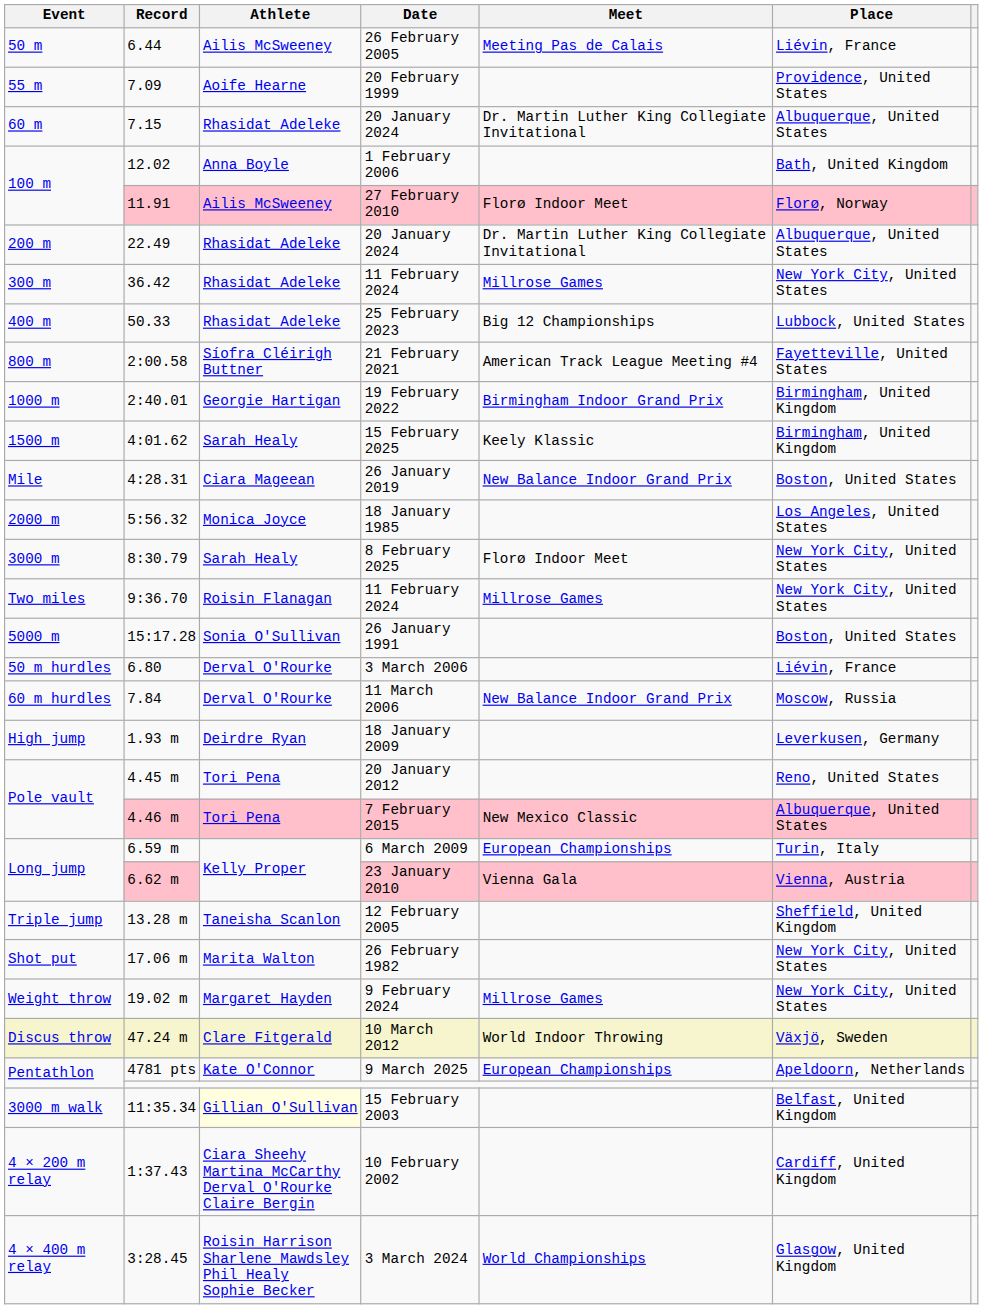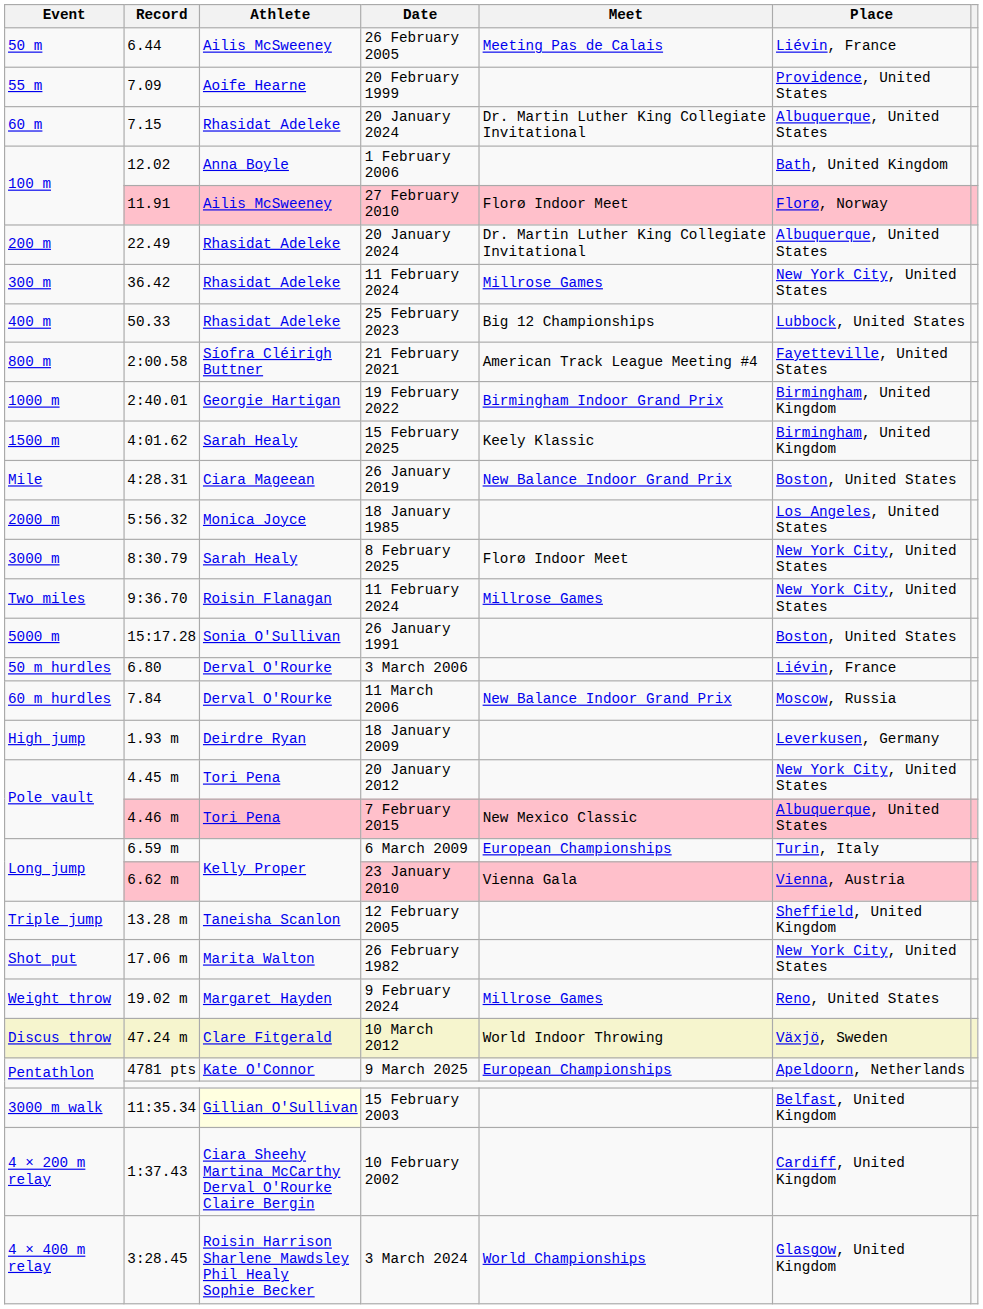 <table class="wikitable" style="font-size:95%; width: 95%;">
 <tr>
 <th>Event</th>
 <th>Record</th>
 <th>Athlete</th>
 <th>Date</th>
 <th>Meet</th>
 <th>Place</th>
 <th></th>
 </tr>
 <tr>
 <td><a href='#'>50 m</a></td>
 <td>6.44</td>
 <td><a href='#'>Ailis McSweeney</a></td>
 <td>26 February 2005</td>
 <td><a href='#'>Meeting Pas de Calais</a></td>
 <td><a href='#'>Liévin</a>, France</td>
 <td></td>
 </tr>
 <tr>
 <td><a href='#'>55 m</a></td>
 <td>7.09</td>
 <td><a href='#'>Aoife Hearne</a></td>
 <td>20 February 1999</td>
 <td></td>
 <td><a href='#'>Providence</a>, United States</td>
 <td></td>
 </tr>
 <tr>
 <td><a href='#'>60 m</a></td>
 <td>7.15 </td>
 <td><a href='#'>Rhasidat Adeleke</a></td>
 <td>20 January 2024</td>
 <td>Dr. Martin Luther King Collegiate Invitational</td>
 <td><a href='#'>Albuquerque</a>, United States</td>
 <td></td>
 </tr>
 <tr>
 <td rowspan=2><a href='#'>100 m</a></td>
 <td>12.02</td>
 <td><a href='#'>Anna Boyle</a></td>
 <td>1 February 2006</td>
 <td></td>
 <td><a href='#'>Bath</a>, United Kingdom</td>
 <td></td>
 </tr>
 <tr style="background:pink">
 <td>11.91</td>
 <td><a href='#'>Ailis McSweeney</a></td>
 <td>27 February 2010</td>
 <td>Florø Indoor Meet</td>
 <td><a href='#'>Florø</a>, Norway</td>
 <td></td>
 </tr>
 <tr>
 <td><a href='#'>200 m</a></td>
 <td>22.49 </td>
 <td><a href='#'>Rhasidat Adeleke</a></td>
 <td>20 January 2024</td>
 <td>Dr. Martin Luther King Collegiate Invitational</td>
 <td><a href='#'>Albuquerque</a>, United States</td>
 <td></td>
 </tr>
 <tr>
 <td><a href='#'>300 m</a></td>
 <td>36.42</td>
 <td><a href='#'>Rhasidat Adeleke</a></td>
 <td>11 February 2024</td>
 <td><a href='#'>Millrose Games</a></td>
 <td><a href='#'>New York City</a>, United States</td>
 <td></td>
 </tr>
 <tr>
 <td><a href='#'>400 m</a></td>
 <td>50.33</td>
 <td><a href='#'>Rhasidat Adeleke</a></td>
 <td>25 February 2023</td>
 <td>Big 12 Championships</td>
 <td><a href='#'>Lubbock</a>, United States</td>
 <td></td>
 </tr>
 <tr>
 <td><a href='#'>800 m</a></td>
 <td>2:00.58</td>
 <td><a href='#'>Síofra Cléirigh Buttner</a></td>
 <td>21 February 2021</td>
 <td>American Track League Meeting #4</td>
 <td><a href='#'>Fayetteville</a>, United States</td>
 <td></td>
 </tr>
 <tr>
 <td><a href='#'>1000 m</a></td>
 <td>2:40.01</td>
 <td><a href='#'>Georgie Hartigan</a></td>
 <td>19 February 2022</td>
 <td><a href='#'>Birmingham Indoor Grand Prix</a></td>
 <td><a href='#'>Birmingham</a>, United Kingdom</td>
 <td></td>
 </tr>
 <tr>
 <td><a href='#'>1500 m</a></td>
 <td>4:01.62</td>
 <td><a href='#'>Sarah Healy</a></td>
 <td>15 February 2025</td>
 <td>Keely Klassic</td>
 <td><a href='#'>Birmingham</a>, United Kingdom</td>
 <td></td>
 </tr>
 <tr>
 <td><a href='#'>Mile</a></td>
 <td>4:28.31</td>
 <td><a href='#'>Ciara Mageean</a></td>
 <td>26 January 2019</td>
 <td><a href='#'>New Balance Indoor Grand Prix</a></td>
 <td><a href='#'>Boston</a>, United States</td>
 <td></td>
 </tr>
 <tr>
 <td><a href='#'>2000 m</a></td>
 <td>5:56.32</td>
 <td><a href='#'>Monica Joyce</a></td>
 <td>18 January 1985</td>
 <td></td>
 <td><a href='#'>Los Angeles</a>, United States</td>
 <td></td>
 </tr>
 <tr>
 <td><a href='#'>3000 m</a></td>
 <td>8:30.79</td>
 <td><a href='#'>Sarah Healy</a></td>
 <td>8 February 2025</td>
 <td>Florø Indoor Meet</td>
 <td><a href='#'>New York City</a>, United States</td>
 <td></td>
 </tr>
 <tr>
 <td><a href='#'>Two miles</a></td>
 <td>9:36.70</td>
 <td><a href='#'>Roisin Flanagan</a></td>
 <td>11 February 2024</td>
 <td><a href='#'>Millrose Games</a></td>
 <td><a href='#'>New York City</a>, United States</td>
 <td></td>
 </tr>
 <tr>
 <td><a href='#'>5000 m</a></td>
 <td>15:17.28</td>
 <td><a href='#'>Sonia O'Sullivan</a></td>
 <td>26 January 1991</td>
 <td></td>
 <td><a href='#'>Boston</a>, United States</td>
 <td></td>
 </tr>
 <tr>
 <td><a href='#'>50 m hurdles</a></td>
 <td>6.80</td>
 <td><a href='#'>Derval O'Rourke</a></td>
 <td>3 March 2006</td>
 <td></td>
 <td><a href='#'>Liévin</a>, France</td>
 <td></td>
 </tr>
 <tr>
 <td><a href='#'>60 m hurdles</a></td>
 <td>7.84</td>
 <td><a href='#'>Derval O'Rourke</a></td>
 <td>11 March 2006</td>
 <td><a href='#'>New Balance Indoor Grand Prix</a></td>
 <td><a href='#'>Moscow</a>, Russia</td>
 <td></td>
 </tr>
 <tr>
 <td><a href='#'>High jump</a></td>
 <td>1.93 m</td>
 <td><a href='#'>Deirdre Ryan</a></td>
 <td>18 January 2009</td>
 <td></td>
 <td><a href='#'>Leverkusen</a>, Germany</td>
 <td></td>
 </tr>
 <tr>
 <td rowspan=2><a href='#'>Pole vault</a></td>
 <td>4.45 m </td>
 <td><a href='#'>Tori Pena</a></td>
 <td>20 January 2012</td>
 <td></td>
-<td><a href='#'>Reno</a>, United States</td>
+<td><a href='#'>New York City</a>, United States</td>
 <td></td>
 </tr>
 <tr style="background:pink">
 <td>4.46 m </td>
 <td><a href='#'>Tori Pena</a></td>
 <td>7 February 2015</td>
 <td>New Mexico Classic</td>
 <td><a href='#'>Albuquerque</a>, United States</td>
 <td></td>
 </tr>
 <tr>
 <td rowspan=2><a href='#'>Long jump</a></td>
 <td>6.59 m</td>
 <td rowspan=2><a href='#'>Kelly Proper</a></td>
 <td>6 March 2009</td>
 <td><a href='#'>European Championships</a></td>
 <td><a href='#'>Turin</a>, Italy</td>
 <td></td>
 </tr>
 <tr style="background:pink">
 <td>6.62 m</td>
 <td>23 January 2010</td>
 <td>Vienna Gala</td>
 <td><a href='#'>Vienna</a>, Austria</td>
 <td></td>
 </tr>
 <tr>
 <td><a href='#'>Triple jump</a></td>
 <td>13.28 m</td>
 <td><a href='#'>Taneisha Scanlon</a></td>
 <td>12 February 2005</td>
 <td></td>
 <td><a href='#'>Sheffield</a>, United Kingdom</td>
 <td></td>
 </tr>
 <tr>
 <td><a href='#'>Shot put</a></td>
 <td>17.06 m </td>
 <td><a href='#'>Marita Walton</a></td>
 <td>26 February 1982</td>
 <td></td>
 <td><a href='#'>New York City</a>, United States</td>
 <td></td>
 </tr>
 <tr>
 <td><a href='#'>Weight throw</a></td>
 <td>19.02 m</td>
 <td><a href='#'>Margaret Hayden</a></td>
 <td>9 February 2024</td>
 <td><a href='#'>Millrose Games</a></td>
-<td><a href='#'>New York City</a>, United States</td>
+<td><a href='#'>Reno</a>, United States</td>
 <td></td>
 </tr>
 <tr style="background:#f6F5CE;">
 <td><a href='#'>Discus throw</a></td>
 <td>47.24 m</td>
 <td><a href='#'>Clare Fitgerald</a></td>
 <td>10 March 2012</td>
 <td>World Indoor Throwing</td>
 <td><a href='#'>Växjö</a>, Sweden</td>
 <td></td>
 </tr>
 <tr>
 <td rowspan=2><a href='#'>Pentathlon</a></td>
 <td>4781 pts</td>
 <td><a href='#'>Kate O'Connor</a></td>
 <td>9 March 2025</td>
 <td><a href='#'>European Championships</a></td>
 <td><a href='#'>Apeldoorn</a>, Netherlands</td>
 <td></td>
 </tr>
 <tr>
 <td colspan=5></td>
 <td></td>
 </tr>
 <tr>
 <td><a href='#'>3000 m walk</a></td>
 <td>11:35.34 </td>
 <td style="background: lightyellow;"><a href='#'>Gillian O'Sullivan</a></td>
 <td>15 February 2003</td>
 <td></td>
 <td><a href='#'>Belfast</a>, United Kingdom</td>
 <td></td>
 </tr>
 <tr>
 <td><a href='#'>4 × 200 m relay</a></td>
 <td>1:37.43</td>
 <td><br><a href='#'>Ciara Sheehy</a><br><a href='#'>Martina McCarthy</a><br><a href='#'>Derval O'Rourke</a><br><a href='#'>Claire Bergin</a></td>
 <td>10 February 2002</td>
 <td></td>
 <td><a href='#'>Cardiff</a>, United Kingdom</td>
 <td></td>
 </tr>
 <tr>
 <td><a href='#'>4 × 400 m relay</a></td>
 <td>3:28.45</td>
 <td><br><a href='#'>Roisin Harrison</a><br><a href='#'>Sharlene Mawdsley</a><br><a href='#'>Phil Healy</a><br><a href='#'>Sophie Becker</a></td>
 <td>3 March 2024</td>
 <td><a href='#'>World Championships</a></td>
 <td><a href='#'>Glasgow</a>, United Kingdom</td>
 <td></td>
 </tr>
 </table>
